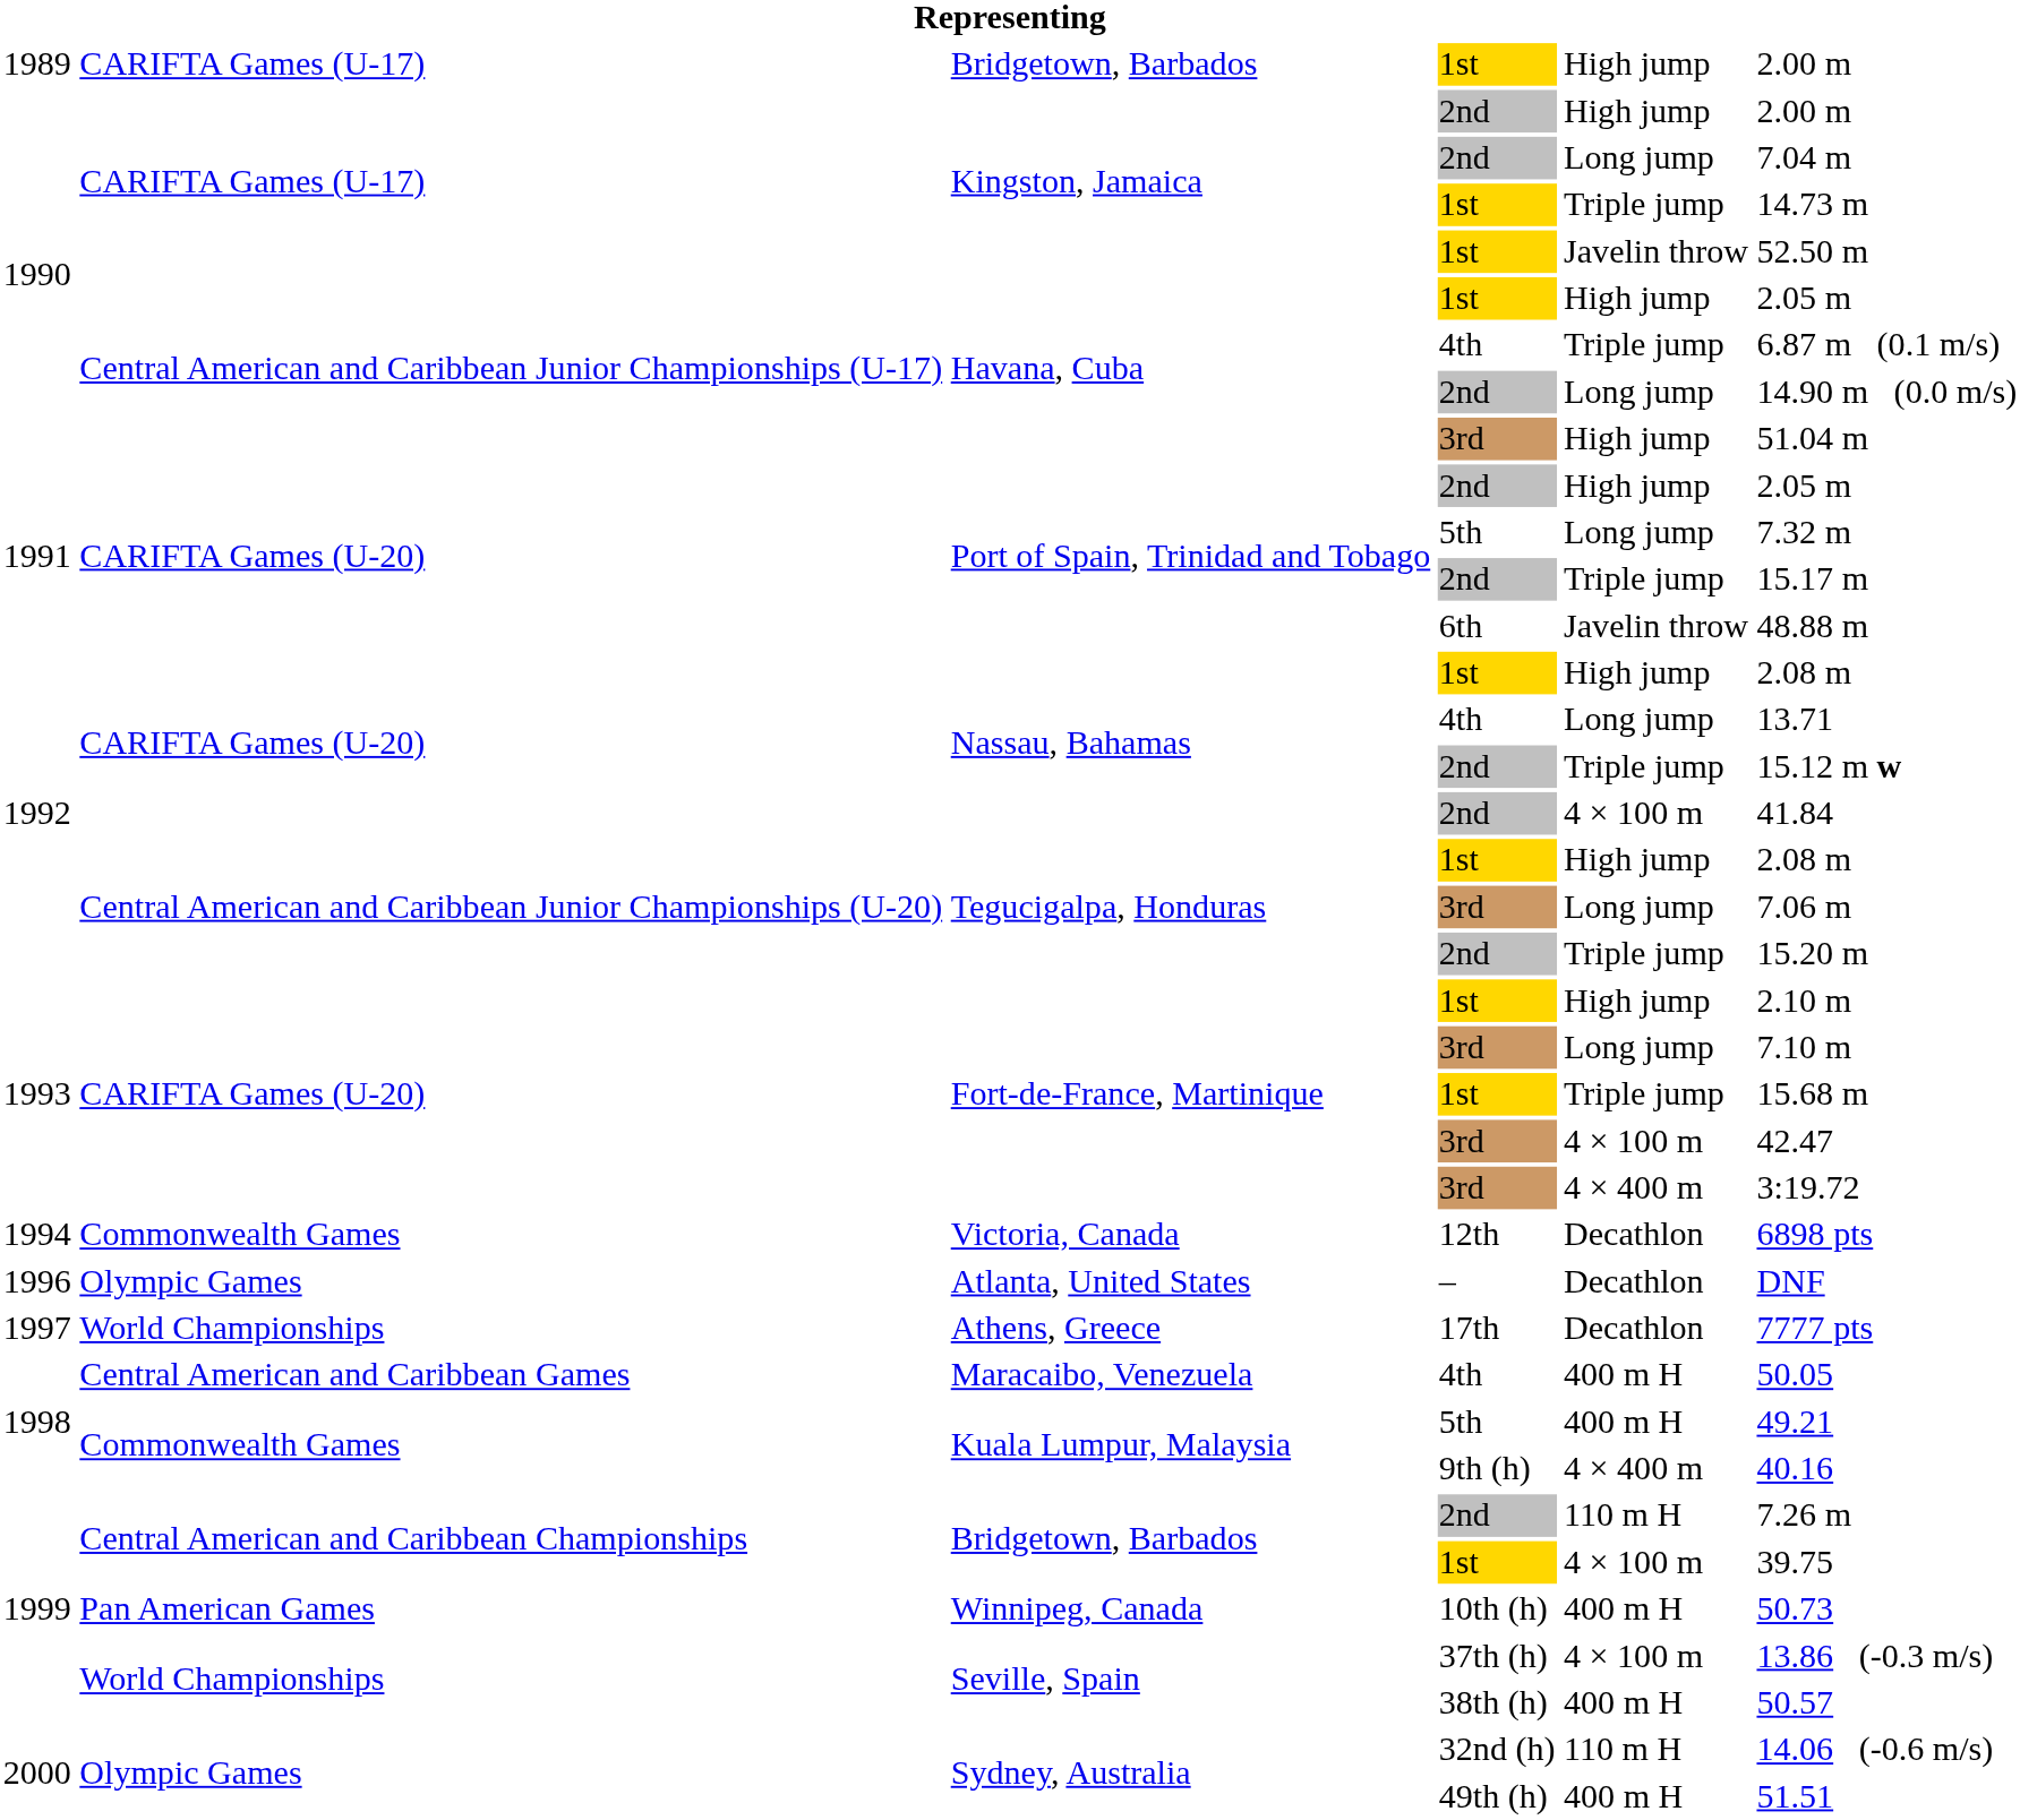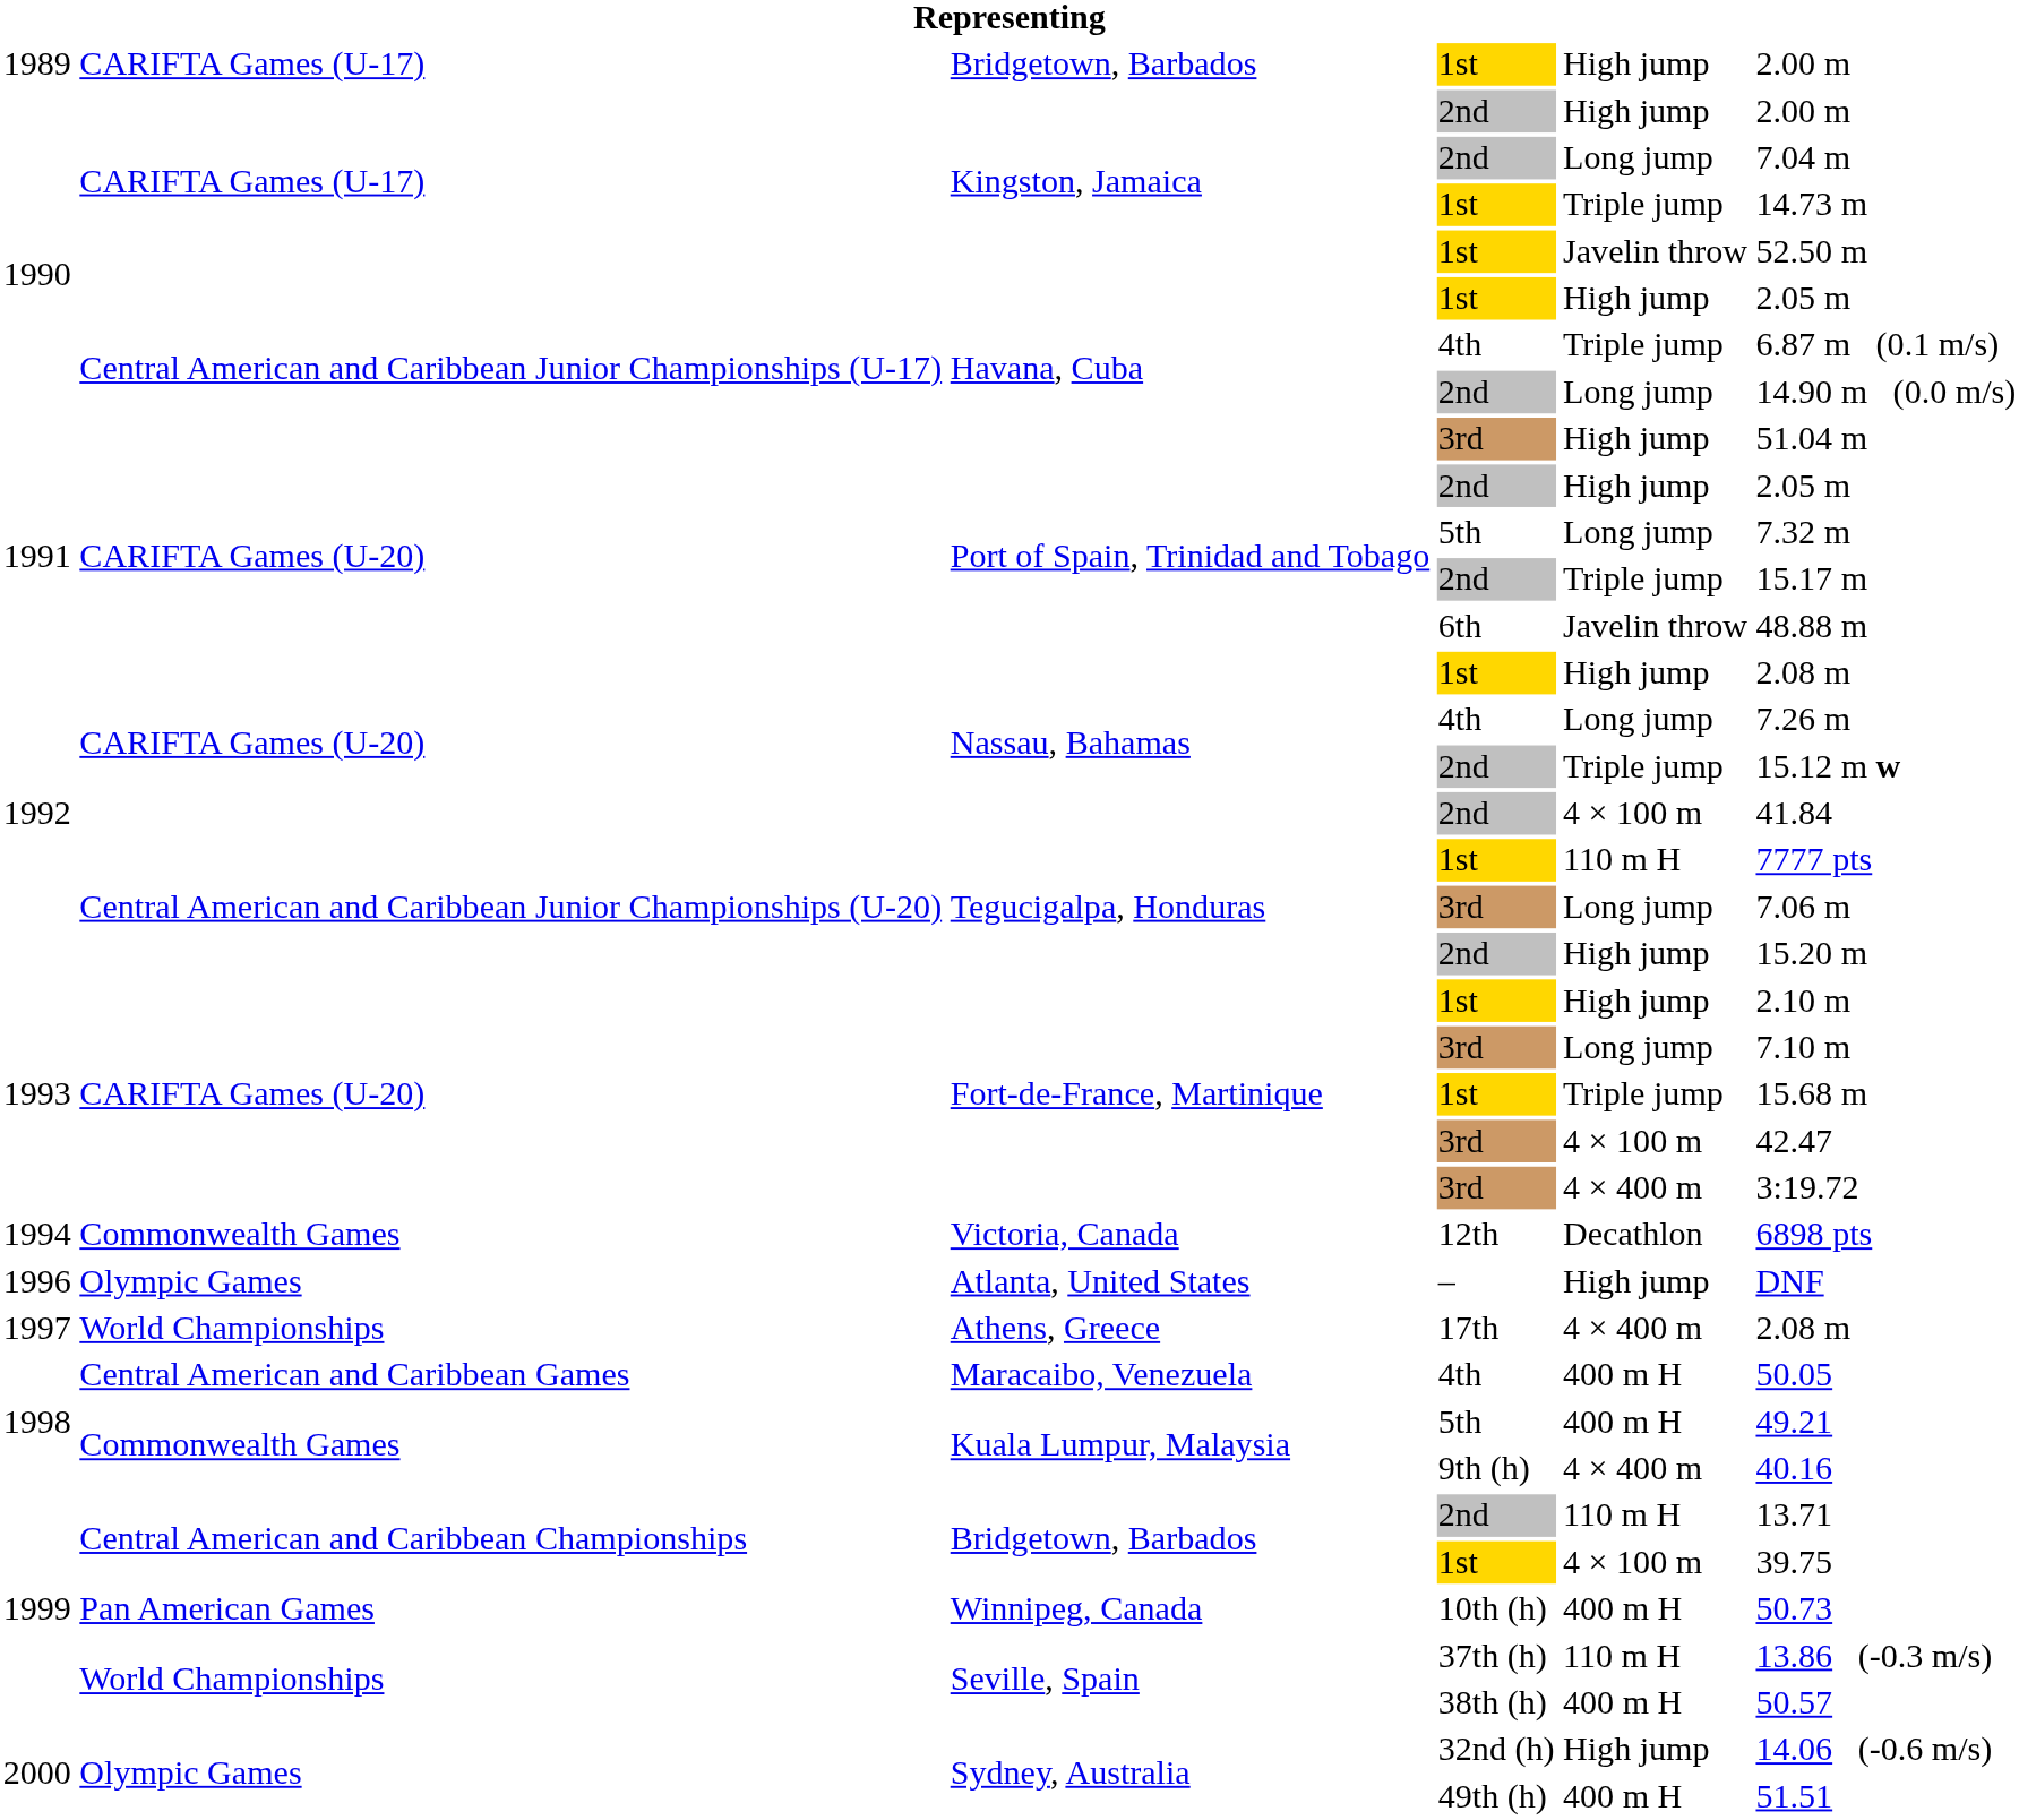 <table>
 <tr>
 <th colspan="6">Representing </th>
 </tr>
 <tr>
 <td>1989</td>
 <td><a href='#'>CARIFTA Games (U-17)</a></td>
 <td><a href='#'>Bridgetown</a>, <a href='#'>Barbados</a></td>
 <td bgcolor=gold>1st</td>
 <td>High jump</td>
 <td>2.00 m</td>
 </tr>
 <tr>
 <td rowspan = "8">1990</td>
 <td rowspan = "4"><a href='#'>CARIFTA Games (U-17)</a></td>
 <td rowspan = "4"><a href='#'>Kingston</a>, <a href='#'>Jamaica</a></td>
 <td bgcolor=silver>2nd</td>
 <td>High jump</td>
 <td>2.00 m</td>
 </tr>
 <tr>
 <td bgcolor=silver>2nd</td>
 <td>Long jump</td>
 <td>7.04 m</td>
 </tr>
 <tr>
 <td bgcolor=gold>1st</td>
 <td>Triple jump</td>
 <td>14.73 m</td>
 </tr>
 <tr>
 <td bgcolor=gold>1st</td>
 <td>Javelin throw</td>
 <td>52.50 m</td>
 </tr>
 <tr>
 <td rowspan = "4"><a href='#'>Central American and Caribbean Junior Championships (U-17)</a></td>
 <td rowspan = "4"><a href='#'>Havana</a>, <a href='#'>Cuba</a></td>
 <td bgcolor=gold>1st</td>
 <td>High jump</td>
 <td>2.05 m</td>
 </tr>
 <tr>
 <td>4th</td>
 <td>Triple jump</td>
 <td>6.87 m   (0.1 m/s)</td>
 </tr>
 <tr>
 <td bgcolor=silver>2nd</td>
 <td>Long jump</td>
 <td>14.90 m   (0.0 m/s)</td>
 </tr>
 <tr>
 <td bgcolor=cc9966>3rd</td>
 <td>High jump</td>
 <td>51.04 m</td>
 </tr>
 <tr>
 <td rowspan = "4">1991</td>
 <td rowspan = "4"><a href='#'>CARIFTA Games (U-20)</a></td>
 <td rowspan = "4"><a href='#'>Port of Spain</a>, <a href='#'>Trinidad and Tobago</a></td>
 <td bgcolor=silver>2nd</td>
 <td>High jump</td>
 <td>2.05 m</td>
 </tr>
 <tr>
 <td>5th</td>
 <td>Long jump</td>
 <td>7.32 m</td>
 </tr>
 <tr>
 <td bgcolor=silver>2nd</td>
 <td>Triple jump</td>
 <td>15.17 m</td>
 </tr>
 <tr>
 <td>6th</td>
 <td>Javelin throw</td>
 <td>48.88 m</td>
 </tr>
 <tr>
 <td rowspan = "7">1992</td>
 <td rowspan = "4"><a href='#'>CARIFTA Games (U-20)</a></td>
 <td rowspan = "4"><a href='#'>Nassau</a>, <a href='#'>Bahamas</a></td>
 <td bgcolor=gold>1st</td>
 <td>High jump</td>
 <td>2.08 m</td>
 </tr>
 <tr>
 <td>4th</td>
 <td>Long jump</td>
-<td>13.71</td>
+<td>7.26 m</td>
 </tr>
 <tr>
 <td bgcolor=silver>2nd</td>
 <td>Triple jump</td>
 <td>15.12 m <strong>w</strong></td>
 </tr>
 <tr>
 <td bgcolor=silver>2nd</td>
 <td>4 × 100 m</td>
 <td>41.84</td>
 </tr>
 <tr>
 <td rowspan = "3"><a href='#'>Central American and Caribbean Junior Championships (U-20)</a></td>
 <td rowspan = "3"><a href='#'>Tegucigalpa</a>, <a href='#'>Honduras</a></td>
 <td bgcolor=gold>1st</td>
-<td>High jump</td>
-<td>2.08 m</td>
+<td>110 m H</td>
+<td><a href='#'>7777 pts</a></td>
 </tr>
 <tr>
 <td bgcolor=cc9966>3rd</td>
 <td>Long jump</td>
 <td>7.06 m</td>
 </tr>
 <tr>
 <td bgcolor=silver>2nd</td>
-<td>Triple jump</td>
+<td>High jump</td>
 <td>15.20 m</td>
 </tr>
 <tr>
 <td rowspan = "5">1993</td>
 <td rowspan = "5"><a href='#'>CARIFTA Games (U-20)</a></td>
 <td rowspan = "5"><a href='#'>Fort-de-France</a>, <a href='#'>Martinique</a></td>
 <td bgcolor=gold>1st</td>
 <td>High jump</td>
 <td>2.10 m</td>
 </tr>
 <tr>
 <td bgcolor=cc9966>3rd</td>
 <td>Long jump</td>
 <td>7.10 m</td>
 </tr>
 <tr>
 <td bgcolor=gold>1st</td>
 <td>Triple jump</td>
 <td>15.68 m</td>
 </tr>
 <tr>
 <td bgcolor=cc9966>3rd</td>
 <td>4 × 100 m</td>
 <td>42.47</td>
 </tr>
 <tr>
 <td bgcolor=cc9966>3rd</td>
 <td>4 × 400 m</td>
 <td>3:19.72</td>
 </tr>
 <tr>
 <td>1994</td>
 <td><a href='#'>Commonwealth Games</a></td>
 <td><a href='#'>Victoria, Canada</a></td>
 <td>12th</td>
 <td>Decathlon</td>
 <td><a href='#'>6898 pts</a></td>
 </tr>
 <tr>
 <td>1996</td>
 <td><a href='#'>Olympic Games</a></td>
 <td><a href='#'>Atlanta</a>, <a href='#'>United States</a></td>
 <td>–</td>
-<td>Decathlon</td>
+<td>High jump</td>
 <td><a href='#'>DNF</a></td>
 </tr>
 <tr>
 <td>1997</td>
 <td><a href='#'>World Championships</a></td>
 <td><a href='#'>Athens</a>, <a href='#'>Greece</a></td>
 <td>17th</td>
-<td>Decathlon</td>
-<td><a href='#'>7777 pts</a></td>
+<td>4 × 400 m</td>
+<td>2.08 m</td>
 </tr>
 <tr>
 <td rowspan=3>1998</td>
 <td><a href='#'>Central American and Caribbean Games</a></td>
 <td><a href='#'>Maracaibo, Venezuela</a></td>
 <td>4th</td>
 <td>400 m H</td>
 <td><a href='#'>50.05</a></td>
 </tr>
 <tr>
 <td rowspan=2><a href='#'>Commonwealth Games</a></td>
 <td rowspan=2><a href='#'>Kuala Lumpur, Malaysia</a></td>
 <td>5th</td>
 <td>400 m H</td>
 <td><a href='#'>49.21</a></td>
 </tr>
 <tr>
 <td>9th (h)</td>
 <td>4 × 400 m</td>
 <td><a href='#'>40.16</a></td>
 </tr>
 <tr>
 <td rowspan = "5">1999</td>
 <td rowspan=2><a href='#'>Central American and Caribbean Championships</a></td>
 <td rowspan=2><a href='#'>Bridgetown</a>, <a href='#'>Barbados</a></td>
 <td bgcolor=silver>2nd</td>
 <td>110 m H</td>
-<td>7.26 m</td>
+<td>13.71</td>
 </tr>
 <tr>
 <td bgcolor=gold>1st</td>
 <td>4 × 100 m</td>
 <td>39.75</td>
 </tr>
 <tr>
 <td><a href='#'>Pan American Games</a></td>
 <td><a href='#'>Winnipeg, Canada</a></td>
 <td>10th (h)</td>
 <td>400 m H</td>
 <td><a href='#'>50.73</a></td>
 </tr>
 <tr>
 <td rowspan = "2"><a href='#'>World Championships</a></td>
 <td rowspan = "2"><a href='#'>Seville</a>, <a href='#'>Spain</a></td>
 <td>37th (h)</td>
-<td>4 × 100 m</td>
+<td>110 m H</td>
 <td><a href='#'>13.86</a>   (-0.3 m/s)</td>
 </tr>
 <tr>
 <td>38th (h)</td>
 <td>400 m H</td>
 <td><a href='#'>50.57</a></td>
 </tr>
 <tr>
 <td rowspan = "2">2000</td>
 <td rowspan = "2"><a href='#'>Olympic Games</a></td>
 <td rowspan = "2"><a href='#'>Sydney</a>, <a href='#'>Australia</a></td>
 <td>32nd (h)</td>
-<td>110 m H</td>
+<td>High jump</td>
 <td><a href='#'>14.06</a>   (-0.6 m/s)</td>
 </tr>
 <tr>
 <td>49th (h)</td>
 <td>400 m H</td>
 <td><a href='#'>51.51</a></td>
 </tr>
 </table>
